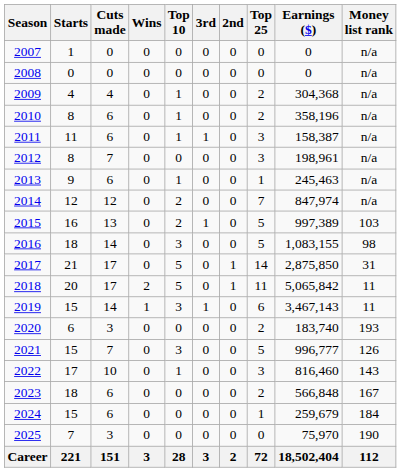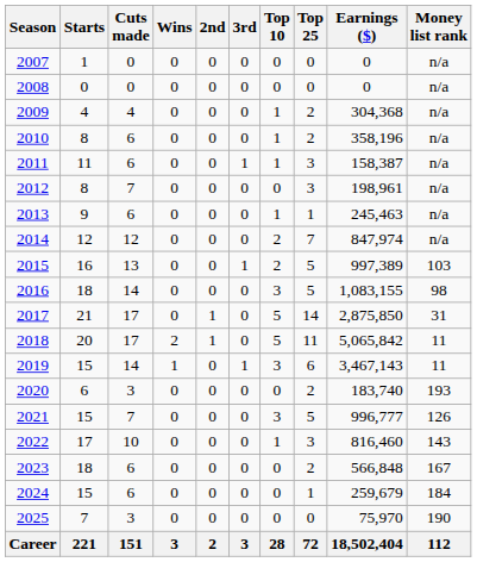 <table class="wikitable" style="text-align:center">
 <tr>
 <th>Season</th>
 <th>Starts</th>
 <th>Cuts<br>made</th>
 <th>Wins </th>
+<th>2nd</th>
+<th>3rd</th>
 <th>Top<br>10</th>
-<th>3rd</th>
-<th>2nd</th>
 <th>Top<br>25</th>
 <th>Earnings<br>(<a href='#'>$</a>)</th>
 <th>Money<br>list rank</th>
 </tr>
 <tr>
 <td><a href='#'>2007</a></td>
 <td>1</td>
 <td>0</td>
 <td>0</td>
 <td>0</td>
 <td>0</td>
 <td>0</td>
 <td>0</td>
 <td style="text-align:center;">0</td>
 <td>n/a</td>
 </tr>
 <tr>
 <td><a href='#'>2008</a></td>
 <td>0</td>
 <td>0</td>
 <td>0</td>
 <td>0</td>
 <td>0</td>
 <td>0</td>
 <td>0</td>
 <td style="text-align:center;">0</td>
 <td>n/a</td>
 </tr>
 <tr>
 <td><a href='#'>2009</a></td>
 <td>4</td>
 <td>4</td>
 <td>0</td>
-<td>1</td>
 <td>0</td>
 <td>0</td>
+<td>1</td>
 <td>2</td>
 <td style="text-align:right;">304,368</td>
 <td>n/a</td>
 </tr>
 <tr>
 <td><a href='#'>2010</a></td>
 <td>8</td>
 <td>6</td>
 <td>0</td>
-<td>1</td>
 <td>0</td>
 <td>0</td>
+<td>1</td>
 <td>2</td>
 <td style="text-align:right;">358,196</td>
 <td>n/a</td>
 </tr>
 <tr>
 <td><a href='#'>2011</a></td>
 <td>11</td>
 <td>6</td>
 <td>0</td>
+<td>0</td>
 <td>1</td>
 <td>1</td>
-<td>0</td>
 <td>3</td>
 <td style="text-align:right;">158,387</td>
 <td>n/a</td>
 </tr>
 <tr>
 <td><a href='#'>2012</a></td>
 <td>8</td>
 <td>7</td>
 <td>0</td>
 <td>0</td>
 <td>0</td>
 <td>0</td>
 <td>3</td>
 <td style="text-align:right;">198,961</td>
 <td>n/a</td>
 </tr>
 <tr>
 <td><a href='#'>2013</a></td>
 <td>9</td>
 <td>6</td>
 <td>0</td>
-<td>1</td>
 <td>0</td>
 <td>0</td>
+<td>1</td>
 <td>1</td>
 <td style="text-align:right;">245,463</td>
 <td>n/a</td>
 </tr>
 <tr>
 <td><a href='#'>2014</a></td>
 <td>12</td>
 <td>12</td>
 <td>0</td>
-<td>2</td>
 <td>0</td>
 <td>0</td>
+<td>2</td>
 <td>7</td>
 <td style="text-align:right;">847,974</td>
 <td>n/a</td>
 </tr>
 <tr>
 <td><a href='#'>2015</a></td>
 <td>16</td>
 <td>13</td>
 <td>0</td>
+<td>0</td>
+<td>1</td>
 <td>2</td>
-<td>1</td>
-<td>0</td>
 <td>5</td>
 <td style="text-align:right;">997,389</td>
 <td>103</td>
 </tr>
 <tr>
 <td><a href='#'>2016</a></td>
 <td>18</td>
 <td>14</td>
 <td>0</td>
-<td>3</td>
 <td>0</td>
 <td>0</td>
+<td>3</td>
 <td>5</td>
 <td style="text-align:right;">1,083,155</td>
 <td>98</td>
 </tr>
 <tr>
 <td><a href='#'>2017</a></td>
 <td>21</td>
 <td>17</td>
 <td>0</td>
+<td>1</td>
+<td>0</td>
 <td>5</td>
-<td>0</td>
-<td>1</td>
 <td>14</td>
 <td style="text-align:right;">2,875,850</td>
 <td>31</td>
 </tr>
 <tr>
 <td><a href='#'>2018</a></td>
 <td>20</td>
 <td>17</td>
 <td>2</td>
+<td>1</td>
+<td>0</td>
 <td>5</td>
-<td>0</td>
-<td>1</td>
 <td>11</td>
 <td style="text-align:right;">5,065,842</td>
 <td>11</td>
 </tr>
 <tr>
 <td><a href='#'>2019</a></td>
 <td>15</td>
 <td>14</td>
 <td>1</td>
+<td>0</td>
+<td>1</td>
 <td>3</td>
-<td>1</td>
-<td>0</td>
 <td>6</td>
 <td style="text-align:right;">3,467,143</td>
 <td>11</td>
 </tr>
 <tr>
 <td><a href='#'>2020</a></td>
 <td>6</td>
 <td>3</td>
 <td>0</td>
 <td>0</td>
 <td>0</td>
 <td>0</td>
 <td>2</td>
 <td style="text-align:right;">183,740</td>
 <td>193</td>
 </tr>
 <tr>
 <td><a href='#'>2021</a></td>
 <td>15</td>
 <td>7</td>
 <td>0</td>
-<td>3</td>
 <td>0</td>
 <td>0</td>
+<td>3</td>
 <td>5</td>
 <td style="text-align:right;">996,777</td>
 <td>126</td>
 </tr>
 <tr>
 <td><a href='#'>2022</a></td>
 <td>17</td>
 <td>10</td>
 <td>0</td>
-<td>1</td>
 <td>0</td>
 <td>0</td>
+<td>1</td>
 <td>3</td>
 <td style="text-align:right;">816,460</td>
 <td>143</td>
 </tr>
 <tr>
 <td><a href='#'>2023</a></td>
 <td>18</td>
 <td>6</td>
 <td>0</td>
 <td>0</td>
 <td>0</td>
 <td>0</td>
 <td>2</td>
 <td style="text-align:right;">566,848</td>
 <td>167</td>
 </tr>
 <tr>
 <td><a href='#'>2024</a></td>
 <td>15</td>
 <td>6</td>
 <td>0</td>
 <td>0</td>
 <td>0</td>
 <td>0</td>
 <td>1</td>
 <td style="text-align:right;">259,679</td>
 <td>184</td>
 </tr>
 <tr>
 <td><a href='#'>2025</a></td>
 <td>7</td>
 <td>3</td>
 <td>0</td>
 <td>0</td>
 <td>0</td>
 <td>0</td>
 <td>0</td>
 <td style="text-align:right;">75,970</td>
 <td>190</td>
 </tr>
 <tr>
 <th>Career</th>
 <th>221</th>
 <th>151</th>
 <th>3</th>
+<th>2</th>
+<th>3</th>
 <th>28</th>
-<th>3</th>
-<th>2</th>
 <th>72</th>
 <th>18,502,404</th>
 <th>112</th>
 </tr>
 </table>
